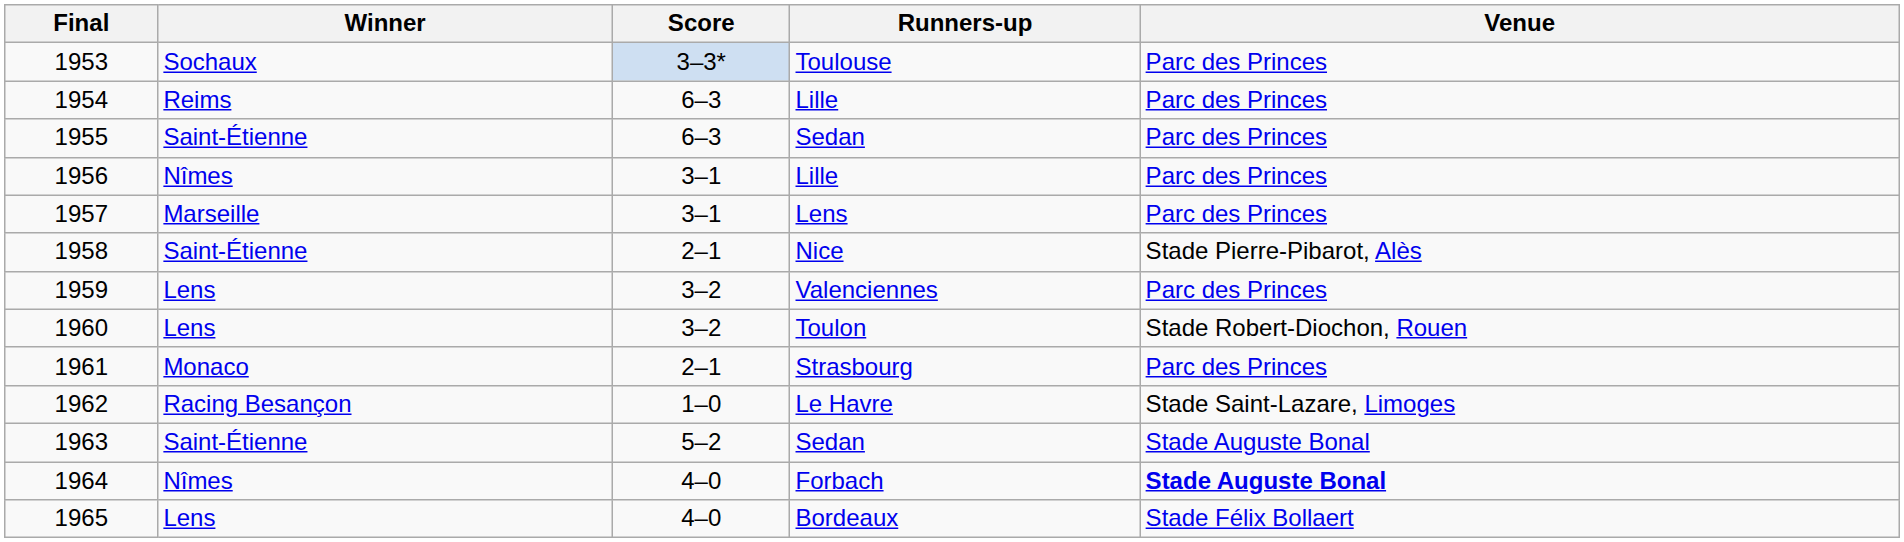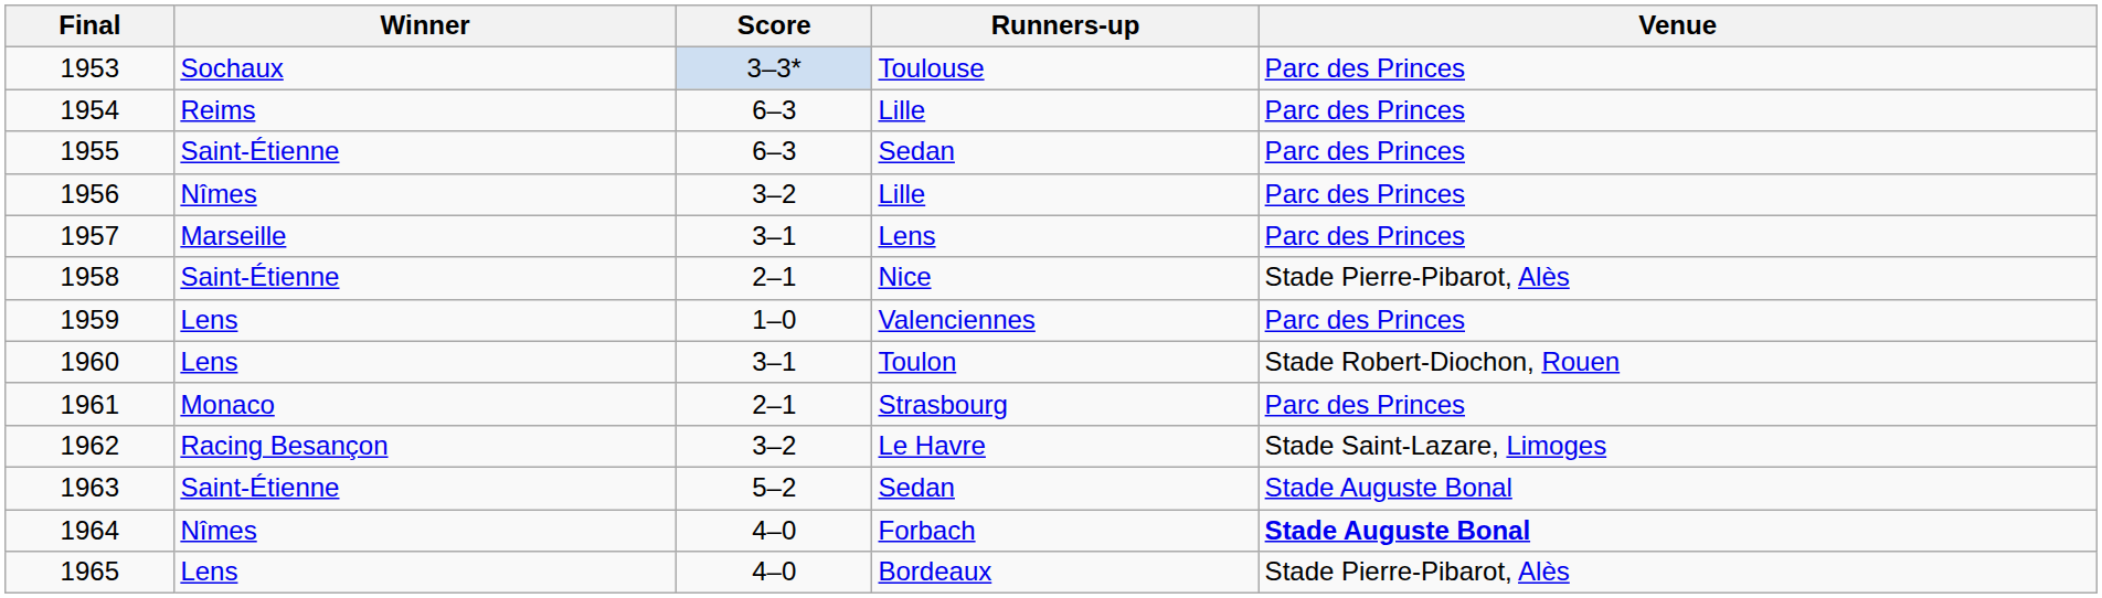 <table class="sortable wikitable" style="width:100%;">
 <tr>
 <th>Final</th>
 <th>Winner</th>
 <th>Score</th>
 <th>Runners-up</th>
 <th>Venue</th>
 </tr>
 <tr>
 <td align=center>1953</td>
 <td><a href='#'>Sochaux</a></td>
 <td bgcolor="#CEDFF2" align=center>3–3*</td>
 <td><a href='#'>Toulouse</a></td>
 <td><a href='#'>Parc des Princes</a></td>
 </tr>
 <tr>
 <td align=center>1954</td>
 <td><a href='#'>Reims</a></td>
 <td align=center>6–3</td>
 <td><a href='#'>Lille</a></td>
 <td><a href='#'>Parc des Princes</a></td>
 </tr>
 <tr>
 <td align=center>1955</td>
 <td><a href='#'>Saint-Étienne</a></td>
 <td align=center>6–3</td>
 <td><a href='#'>Sedan</a></td>
 <td><a href='#'>Parc des Princes</a></td>
 </tr>
 <tr>
 <td align=center>1956</td>
 <td><a href='#'>Nîmes</a></td>
-<td align=center>3–1</td>
+<td align=center>3–2</td>
 <td><a href='#'>Lille</a></td>
 <td><a href='#'>Parc des Princes</a></td>
 </tr>
 <tr>
 <td align=center>1957</td>
 <td><a href='#'>Marseille</a></td>
 <td align=center>3–1</td>
 <td><a href='#'>Lens</a></td>
 <td><a href='#'>Parc des Princes</a></td>
 </tr>
 <tr>
 <td align=center>1958</td>
 <td><a href='#'>Saint-Étienne</a></td>
 <td align=center>2–1</td>
 <td><a href='#'>Nice</a></td>
 <td>Stade Pierre-Pibarot, <a href='#'>Alès</a></td>
 </tr>
 <tr>
 <td align=center>1959</td>
 <td><a href='#'>Lens</a></td>
-<td align=center>3–2</td>
+<td align=center>1–0</td>
 <td><a href='#'>Valenciennes</a></td>
 <td><a href='#'>Parc des Princes</a></td>
 </tr>
 <tr>
 <td align=center>1960</td>
 <td><a href='#'>Lens</a></td>
-<td align=center>3–2</td>
+<td align=center>3–1</td>
 <td><a href='#'>Toulon</a></td>
 <td>Stade Robert-Diochon, <a href='#'>Rouen</a></td>
 </tr>
 <tr>
 <td align=center>1961</td>
 <td><a href='#'>Monaco</a></td>
 <td align=center>2–1</td>
 <td><a href='#'>Strasbourg</a></td>
 <td><a href='#'>Parc des Princes</a></td>
 </tr>
 <tr>
 <td align=center>1962</td>
 <td><a href='#'>Racing Besançon</a></td>
-<td align=center>1–0</td>
+<td align=center>3–2</td>
 <td><a href='#'>Le Havre</a></td>
 <td>Stade Saint-Lazare, <a href='#'>Limoges</a></td>
 </tr>
 <tr>
 <td align=center>1963</td>
 <td><a href='#'>Saint-Étienne</a></td>
 <td align=center>5–2</td>
 <td><a href='#'>Sedan</a></td>
 <td><a href='#'>Stade Auguste Bonal</a></td>
 </tr>
 <tr>
 <td align=center>1964</td>
 <td><a href='#'>Nîmes</a></td>
 <td align=center>4–0</td>
 <td><a href='#'>Forbach</a></td>
 <td><strong><a href='#'>Stade Auguste Bonal</a></strong></td>
 </tr>
 <tr>
 <td align=center>1965</td>
 <td><a href='#'>Lens</a></td>
 <td align=center>4–0</td>
 <td><a href='#'>Bordeaux</a></td>
-<td><a href='#'>Stade Félix Bollaert</a></td>
+<td>Stade Pierre-Pibarot, <a href='#'>Alès</a></td>
 </tr>
 </table>
